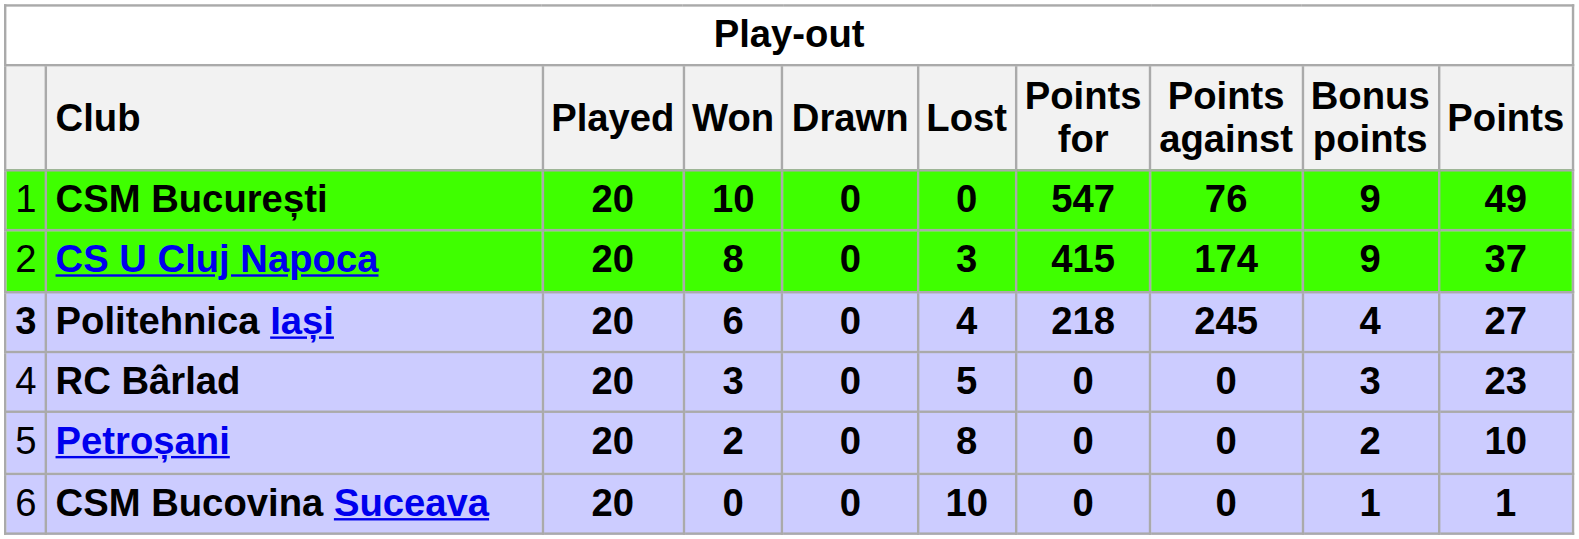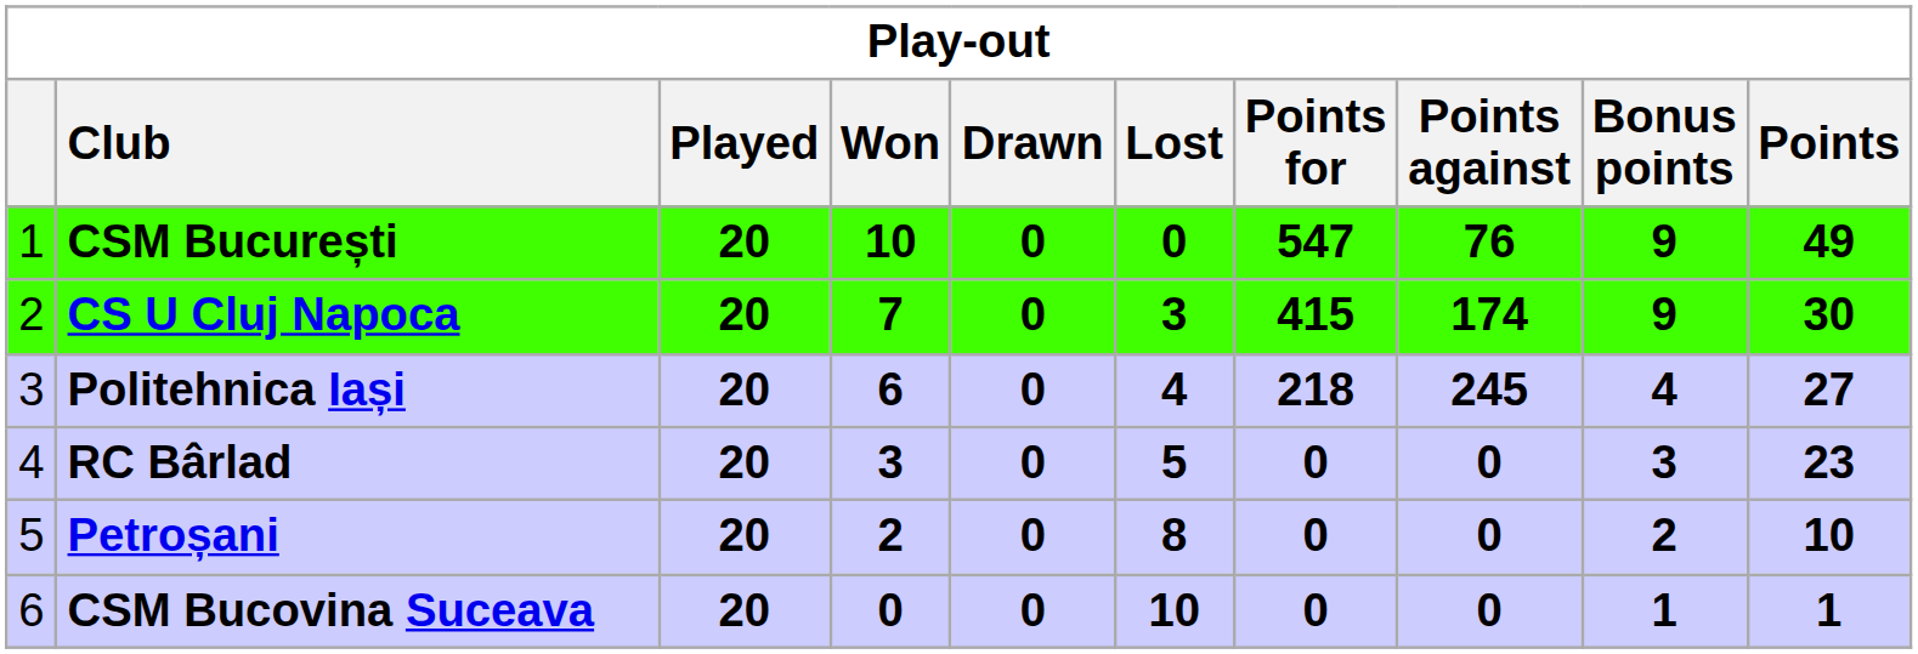 <table class="wikitable" style="float:left; margin-right:15px; text-align: center;">
 <tr>
 <td colspan="11" bgcolor="#FFFFFF" cellpadding="0" cellspacing="0"><strong>Play-out</strong></td>
 </tr>
 <tr>
 <th bgcolor="#efefef" width="10"></th>
 <th bgcolor="#efefef" style="text-align:left" width="200">Club</th>
 <th bgcolor="#efefef" width="20">Played</th>
 <th bgcolor="#efefef" width="20">Won</th>
 <th bgcolor="#efefef" width="20">Drawn</th>
 <th bgcolor="#efefef" width="20">Lost</th>
 <th bgcolor="#efefef" width="20">Points for</th>
 <th bgcolor="#efefef" width="20">Points against</th>
 <th bgcolor="#efefef" width="20">Bonus points</th>
 <th bgcolor="#efefef" width="20">Points</th>
 </tr>
 <tr bgcolor=#3fff00 align=center>
 <td>1</td>
 <td align=left><strong>CSM București</strong></td>
 <td><strong>20</strong></td>
 <td><strong>10</strong></td>
 <td><strong>0</strong></td>
 <td><strong>0</strong></td>
 <td><strong>547</strong></td>
 <td><strong>76</strong></td>
 <td><strong>9</strong></td>
 <td><strong>49</strong></td>
 </tr>
 <tr bgcolor=#3fff00 align=center>
 <td>2</td>
 <td align=left><strong><a href='#'>CS U Cluj Napoca</a></strong></td>
 <td><strong>20</strong></td>
-<td><strong>8</strong></td>
+<td><strong>7</strong></td>
 <td><strong>0</strong></td>
 <td><strong>3</strong></td>
 <td><strong>415</strong></td>
 <td><strong>174</strong></td>
 <td><strong>9</strong></td>
-<td><strong>37</strong></td>
+<td><strong>30</strong></td>
 </tr>
 <tr bgcolor=#ccccff align=center>
-<td><strong>3</strong></td>
+<td>3</td>
 <td align=left><strong>Politehnica <a href='#'>Iași</a></strong></td>
 <td><strong>20</strong></td>
 <td><strong>6</strong></td>
 <td><strong>0</strong></td>
 <td><strong>4</strong></td>
 <td><strong>218</strong></td>
 <td><strong>245</strong></td>
 <td><strong>4</strong></td>
 <td><strong>27</strong></td>
 </tr>
 <tr bgcolor=#ccccff align=center>
 <td>4</td>
 <td align=left><strong>RC Bârlad</strong></td>
 <td><strong>20</strong></td>
 <td><strong>3</strong></td>
 <td><strong>0</strong></td>
 <td><strong>5</strong></td>
 <td><strong>0</strong></td>
 <td><strong>0</strong></td>
 <td><strong>3</strong></td>
 <td><strong>23</strong></td>
 </tr>
 <tr bgcolor=#ccccff align=center>
 <td>5</td>
 <td align=left><strong><a href='#'>Petroșani</a></strong></td>
 <td><strong>20</strong></td>
 <td><strong>2</strong></td>
 <td><strong>0</strong></td>
 <td><strong>8</strong></td>
 <td><strong>0</strong></td>
 <td><strong>0</strong></td>
 <td><strong>2</strong></td>
 <td><strong>10</strong></td>
 </tr>
 <tr bgcolor=#ccccff align=center>
 <td>6</td>
 <td align=left><strong>CSM Bucovina <a href='#'>Suceava</a></strong></td>
 <td><strong>20</strong></td>
 <td><strong>0</strong></td>
 <td><strong>0</strong></td>
 <td><strong>10</strong></td>
 <td><strong>0</strong></td>
 <td><strong>0</strong></td>
 <td><strong>1</strong></td>
 <td><strong>1</strong></td>
 </tr>
 </table>
